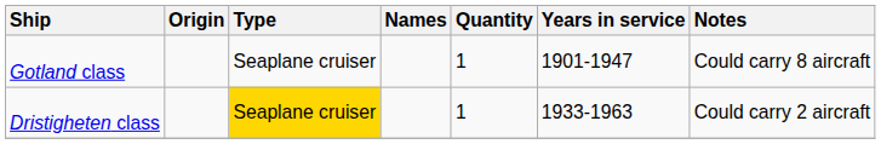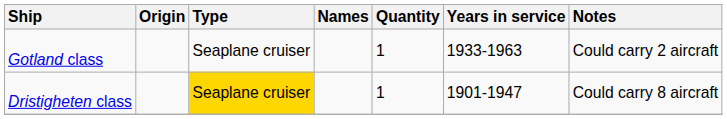 <table class="wikitable">
 <tr>
 <th style="text-align:left">Ship</th>
 <th style="text-align:left">Origin</th>
 <th style="text-align:left">Type</th>
 <th style="text-align:left">Names</th>
 <th style="text-align:left">Quantity</th>
 <th style="text-align:left">Years in service</th>
 <th style="text-align:left">Notes</th>
 </tr>
 <tr>
 <td> <br> <a href='#'><em>Gotland</em> class</a></td>
 <td></td>
 <td>Seaplane cruiser</td>
 <td></td>
 <td>1</td>
-<td>1901-1947</td>
-<td>Could carry 8 aircraft</td>
+<td>1933-1963</td>
+<td>Could carry 2 aircraft</td>
 </tr>
 <tr>
 <td> <br> <a href='#'><em>Dristigheten</em> class</a></td>
 <td></td>
 <td style="background: gold;">Seaplane cruiser</td>
 <td></td>
 <td>1</td>
-<td>1933-1963</td>
-<td>Could carry 2 aircraft</td>
+<td>1901-1947</td>
+<td>Could carry 8 aircraft</td>
 </tr>
 <tr>
 </tr>
 </table>
